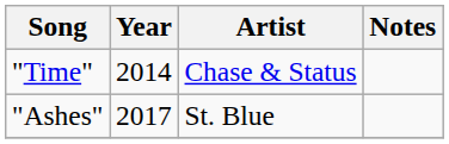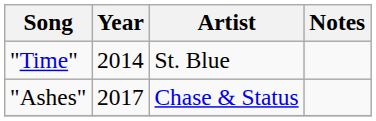 <table class="wikitable sortable">
 <tr>
 <th>Song</th>
 <th>Year</th>
 <th>Artist</th>
 <th class="unsortable">Notes</th>
 </tr>
 <tr>
 <td>"<a href='#'>Time</a>"</td>
 <td>2014</td>
-<td><a href='#'>Chase & Status</a></td>
+<td>St. Blue</td>
 <td></td>
 </tr>
 <tr>
 <td>"Ashes"</td>
 <td>2017</td>
-<td>St. Blue</td>
+<td><a href='#'>Chase & Status</a></td>
 <td></td>
 </tr>
 <tr>
 </tr>
 </table>
